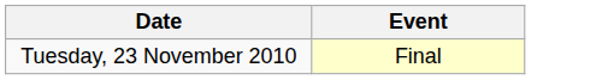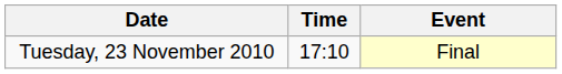 <table class = "wikitable" style="text-align:center;">
 <tr>
 <th width=220>Date</th>
+<th width=50>Time</th>
 <th width=150>Event</th>
 </tr>
 <tr>
 <td>Tuesday, 23 November 2010</td>
+<td>17:10</td>
 <td bgcolor=ffffcc>Final</td>
 </tr>
 </table>
